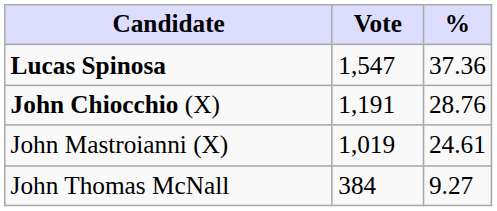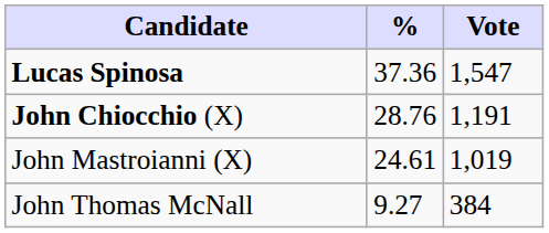 <table class="wikitable">
 <tr>
 <th style="background:#ddf; width:200px;">Candidate</th>
+<th style="background:#ddf; width:30px;">%</th>
 <th style="background:#ddf; width:50px;">Vote</th>
-<th style="background:#ddf; width:30px;">%</th>
 </tr>
 <tr>
 <td><strong>Lucas Spinosa</strong></td>
+<td>37.36</td>
 <td>1,547</td>
-<td>37.36</td>
 </tr>
 <tr>
 <td><strong>John Chiocchio</strong> (X)</td>
+<td>28.76</td>
 <td>1,191</td>
-<td>28.76</td>
 </tr>
 <tr>
 <td>John Mastroianni (X)</td>
+<td>24.61</td>
 <td>1,019</td>
-<td>24.61</td>
 </tr>
 <tr>
 <td>John Thomas McNall</td>
+<td>9.27</td>
 <td>384</td>
-<td>9.27</td>
 </tr>
 </table>
